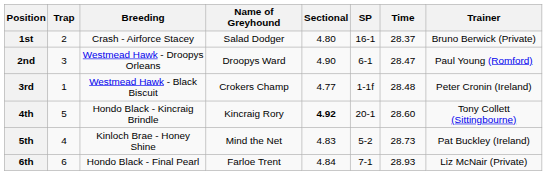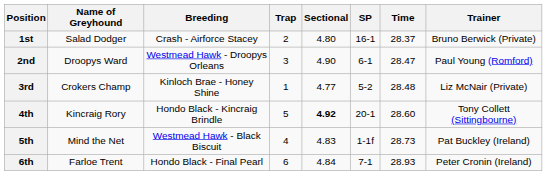 <table class="wikitable" style="text-align: center">
 <tr>
 <th width=50>Position</th>
+<th width=180>Name of Greyhound</th>
+<th width=260>Breeding</th>
 <th width=50>Trap</th>
-<th width=260>Breeding</th>
-<th width=180>Name of Greyhound</th>
 <th width=70>Sectional</th>
 <th width=50>SP</th>
 <th width=80>Time</th>
 <th width=220>Trainer</th>
 </tr>
 <tr>
 <th>1st</th>
+<td>Salad Dodger</td>
+<td>Crash - Airforce Stacey</td>
 <td>2</td>
-<td>Crash - Airforce Stacey</td>
-<td>Salad Dodger</td>
 <td>4.80</td>
 <td>16-1</td>
 <td>28.37</td>
 <td>Bruno Berwick (Private)</td>
 </tr>
 <tr>
 <th>2nd</th>
+<td>Droopys Ward</td>
+<td><a href='#'>Westmead Hawk</a> - Droopys Orleans</td>
 <td>3</td>
-<td><a href='#'>Westmead Hawk</a> - Droopys Orleans</td>
-<td>Droopys Ward</td>
 <td>4.90</td>
 <td>6-1</td>
 <td>28.47</td>
 <td>Paul Young <a href='#'>(Romford)</a></td>
 </tr>
 <tr>
 <th>3rd</th>
+<td>Crokers Champ</td>
+<td>Kinloch Brae - Honey Shine</td>
 <td>1</td>
-<td><a href='#'>Westmead Hawk</a> - Black Biscuit</td>
-<td>Crokers Champ</td>
 <td>4.77</td>
-<td>1-1f</td>
+<td>5-2</td>
 <td>28.48</td>
-<td>Peter Cronin (Ireland)</td>
+<td>Liz McNair (Private)</td>
 </tr>
 <tr>
 <th>4th</th>
+<td>Kincraig Rory</td>
+<td>Hondo Black - Kincraig Brindle</td>
 <td>5</td>
-<td>Hondo Black - Kincraig Brindle</td>
-<td>Kincraig Rory</td>
 <td><strong>4.92</strong></td>
 <td>20-1</td>
 <td>28.60</td>
 <td>Tony Collett <a href='#'>(Sittingbourne)</a></td>
 </tr>
 <tr>
 <th>5th</th>
+<td>Mind the Net</td>
+<td><a href='#'>Westmead Hawk</a> - Black Biscuit</td>
 <td>4</td>
-<td>Kinloch Brae - Honey Shine</td>
-<td>Mind the Net</td>
 <td>4.83</td>
-<td>5-2</td>
+<td>1-1f</td>
 <td>28.73</td>
 <td>Pat Buckley (Ireland)</td>
 </tr>
 <tr>
 <th>6th</th>
+<td>Farloe Trent</td>
+<td>Hondo Black - Final Pearl</td>
 <td>6</td>
-<td>Hondo Black - Final Pearl</td>
-<td>Farloe Trent</td>
 <td>4.84</td>
 <td>7-1</td>
 <td>28.93</td>
-<td>Liz McNair (Private)</td>
+<td>Peter Cronin (Ireland)</td>
 </tr>
 </table>
